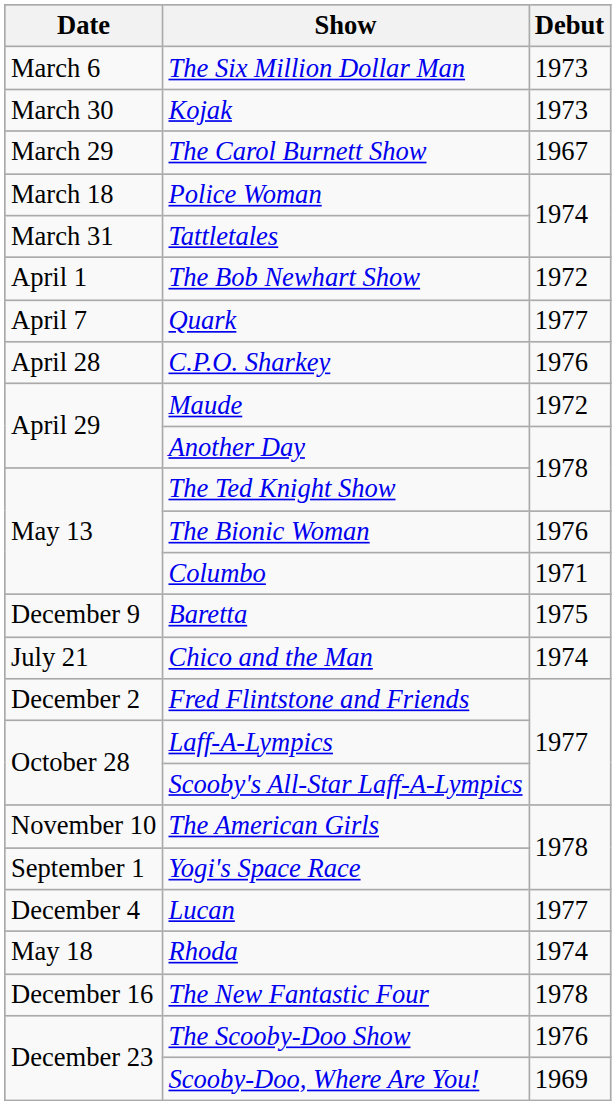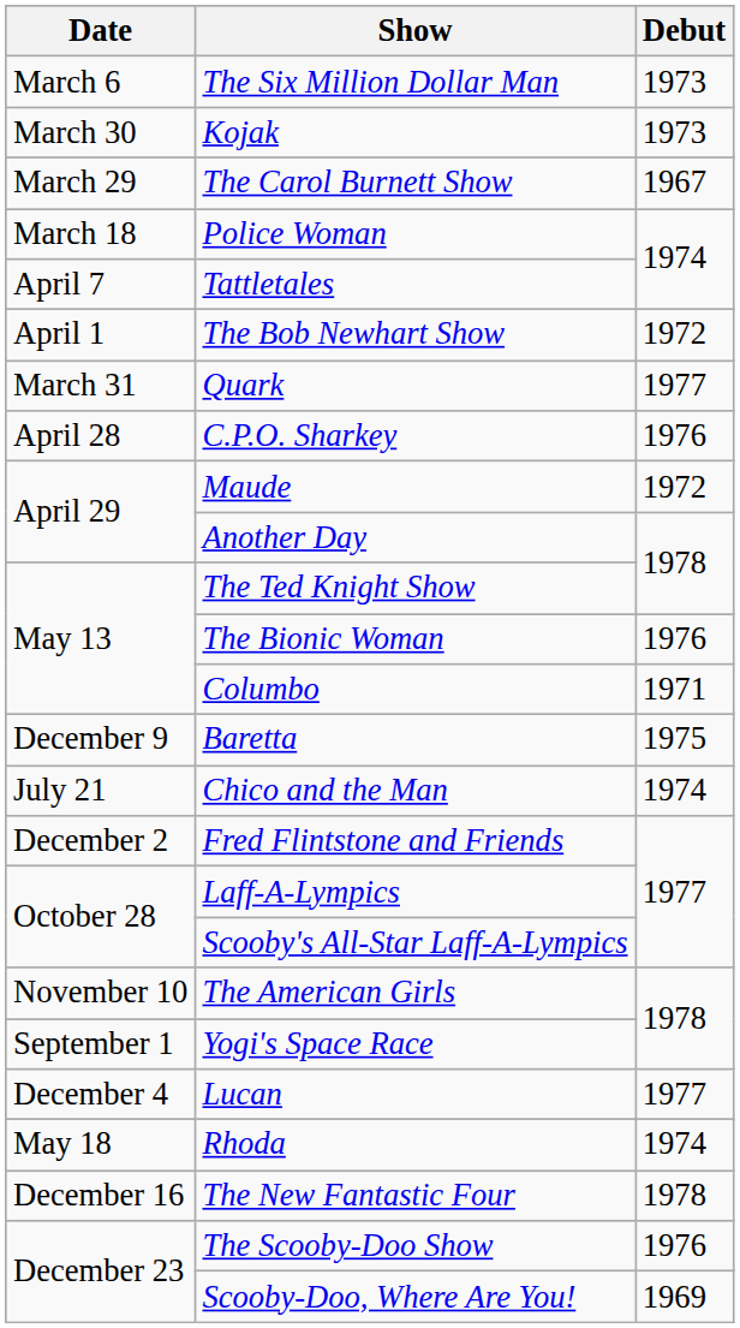 <table class="wikitable sortable">
 <tr>
 <th>Date</th>
 <th>Show</th>
 <th>Debut</th>
 </tr>
 <tr>
 <td>March 6</td>
 <td><em><a href='#'>The Six Million Dollar Man</a></em></td>
 <td>1973</td>
 </tr>
 <tr>
 <td>March 30</td>
 <td><em><a href='#'>Kojak</a></em></td>
 <td>1973</td>
 </tr>
 <tr>
 <td>March 29</td>
 <td><em><a href='#'>The Carol Burnett Show</a></em></td>
 <td>1967</td>
 </tr>
 <tr>
 <td>March 18</td>
 <td><em><a href='#'>Police Woman</a></em></td>
 <td rowspan="2">1974</td>
 </tr>
 <tr>
-<td>March 31</td>
+<td>April 7</td>
 <td><em><a href='#'>Tattletales</a></em></td>
 </tr>
 <tr>
 <td>April 1</td>
 <td><em><a href='#'>The Bob Newhart Show</a></em></td>
 <td>1972</td>
 </tr>
 <tr>
-<td>April 7</td>
+<td>March 31</td>
 <td><em><a href='#'>Quark</a></em></td>
 <td>1977</td>
 </tr>
 <tr>
 <td>April 28</td>
 <td><em><a href='#'>C.P.O. Sharkey</a></em></td>
 <td>1976</td>
 </tr>
 <tr>
 <td rowspan="2">April 29</td>
 <td><em><a href='#'>Maude</a></em></td>
 <td>1972</td>
 </tr>
 <tr>
 <td><em><a href='#'>Another Day</a></em></td>
 <td rowspan="2">1978</td>
 </tr>
 <tr>
 <td rowspan="3">May 13</td>
 <td><em><a href='#'>The Ted Knight Show</a></em></td>
 </tr>
 <tr>
 <td><em><a href='#'>The Bionic Woman</a></em></td>
 <td>1976</td>
 </tr>
 <tr>
 <td><em><a href='#'>Columbo</a></em></td>
 <td>1971</td>
 </tr>
 <tr>
 <td>December 9</td>
 <td><em><a href='#'>Baretta</a></em></td>
 <td>1975</td>
 </tr>
 <tr>
 <td>July 21</td>
 <td><em><a href='#'>Chico and the Man</a></em></td>
 <td>1974</td>
 </tr>
 <tr>
 <td>December 2</td>
 <td><em><a href='#'>Fred Flintstone and Friends</a></em></td>
 <td rowspan="3">1977</td>
 </tr>
 <tr>
 <td rowspan="2">October 28</td>
 <td><em><a href='#'>Laff-A-Lympics</a></em></td>
 </tr>
 <tr>
 <td><em><a href='#'>Scooby's All-Star Laff-A-Lympics</a></em></td>
 </tr>
 <tr>
 <td>November 10</td>
 <td><em><a href='#'>The American Girls</a></em></td>
 <td rowspan="2">1978</td>
 </tr>
 <tr>
 <td>September 1</td>
 <td><em><a href='#'>Yogi's Space Race</a></em></td>
 </tr>
 <tr>
 <td>December 4</td>
 <td><em><a href='#'>Lucan</a></em></td>
 <td>1977</td>
 </tr>
 <tr>
 <td>May 18</td>
 <td><em><a href='#'>Rhoda</a></em></td>
 <td>1974</td>
 </tr>
 <tr>
 <td>December 16</td>
 <td><em><a href='#'>The New Fantastic Four</a></em></td>
 <td>1978</td>
 </tr>
 <tr>
 <td rowspan="2">December 23</td>
 <td><em><a href='#'>The Scooby-Doo Show</a></em></td>
 <td>1976</td>
 </tr>
 <tr>
 <td><em><a href='#'>Scooby-Doo, Where Are You!</a></em></td>
 <td>1969</td>
 </tr>
 </table>
